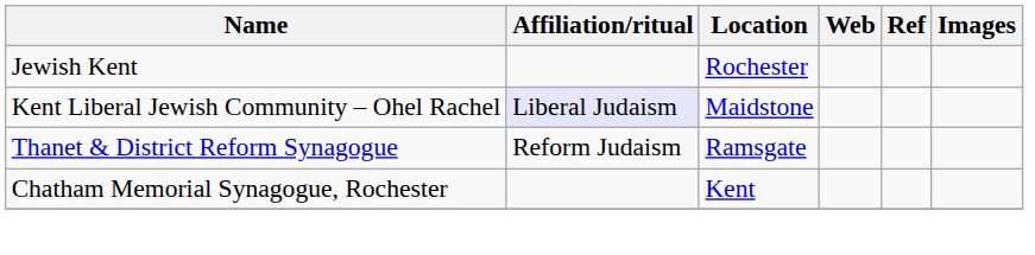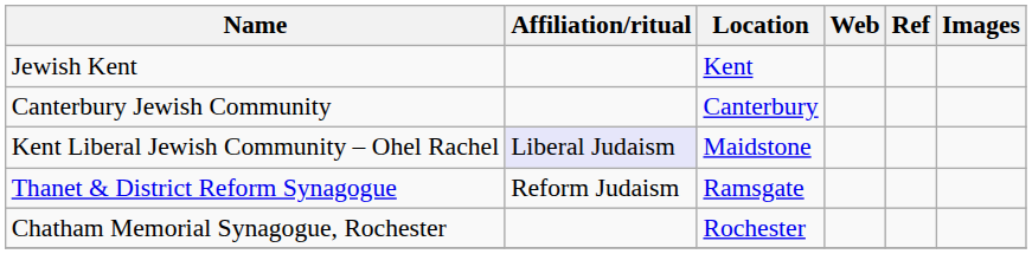 <table class="wikitable sortable">
 <tr>
 <th>Name</th>
 <th>Affiliation/ritual</th>
 <th>Location</th>
 <th>Web</th>
 <th>Ref</th>
 <th>Images</th>
 </tr>
 <tr>
 <td>Jewish Kent</td>
 <td></td>
-<td><a href='#'>Rochester</a></td>
+<td><a href='#'>Kent</a></td>
+<td></td>
+<td></td>
+<td></td>
+</tr>
+<tr>
+<td>Canterbury Jewish Community</td>
+<td></td>
+<td><a href='#'>Canterbury</a></td>
 <td></td>
 <td></td>
 <td></td>
 </tr>
 <tr>
 <td>Kent Liberal Jewish Community – Ohel Rachel</td>
 <td style="background: lavender;">Liberal Judaism</td>
 <td><a href='#'>Maidstone</a></td>
 <td></td>
 <td></td>
 <td></td>
 </tr>
 <tr>
 <td><a href='#'>Thanet & District Reform Synagogue</a></td>
 <td>Reform Judaism</td>
 <td><a href='#'>Ramsgate</a></td>
 <td></td>
 <td></td>
 <td></td>
 </tr>
 <tr>
 <td>Chatham Memorial Synagogue, Rochester</td>
 <td></td>
-<td><a href='#'>Kent</a></td>
+<td><a href='#'>Rochester</a></td>
 <td></td>
 <td></td>
 <td></td>
 </tr>
 <tr>
 </tr>
 </table>
